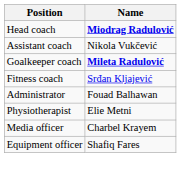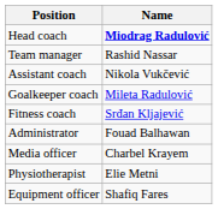 <table class="wikitable">
 <tr>
 <th>Position</th>
 <th>Name</th>
 </tr>
 <tr>
 <td>Head coach</td>
 <td><strong> <a href='#'>Miodrag Radulović</a></strong></td>
 </tr>
 <tr>
+<td>Team manager</td>
+<td> Rashid Nassar</td>
+</tr>
+<tr>
 <td>Assistant coach</td>
 <td> Nikola Vukčević</td>
 </tr>
 <tr>
 <td>Goalkeeper coach</td>
-<td><strong> <a href='#'>Mileta Radulović</a></strong></td>
+<td> <a href='#'>Mileta Radulović</a></td>
 </tr>
 <tr>
 <td>Fitness coach</td>
 <td> <a href='#'>Srđan Kljajević</a></td>
 </tr>
 <tr>
 <td>Administrator</td>
 <td> Fouad Balhawan</td>
 </tr>
 <tr>
+<td>Media officer</td>
+<td> Charbel Krayem</td>
+</tr>
+<tr>
 <td>Physiotherapist</td>
 <td> Elie Metni</td>
-</tr>
-<tr>
-<td>Media officer</td>
-<td> Charbel Krayem</td>
 </tr>
 <tr>
 <td>Equipment officer</td>
 <td> Shafiq Fares</td>
 </tr>
 </table>
